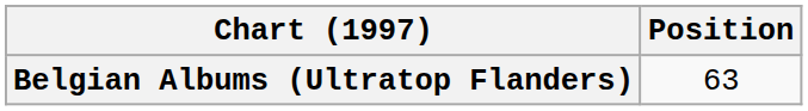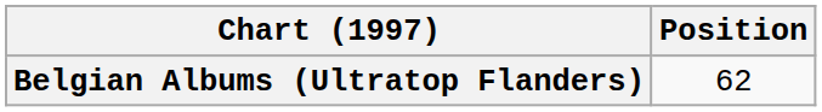 <table class="wikitable plainrowheaders" style="text-align:center">
 <tr>
 <th scope="col">Chart (1997)</th>
 <th scope="col">Position</th>
 </tr>
 <tr>
 <th scope="row">Belgian Albums (Ultratop Flanders)</th>
-<td>63</td>
+<td>62</td>
 </tr>
 </table>
